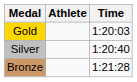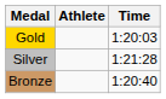 <table class="wikitable">
 <tr>
 <th>Medal</th>
 <th>Athlete</th>
 <th>Time</th>
 </tr>
 <tr>
 <td style="text-align:center;background-color:gold;">Gold</td>
 <td></td>
 <td>1:20:03</td>
 </tr>
 <tr>
 <td style="text-align:center;background-color:silver;">Silver</td>
 <td></td>
-<td>1:20:40</td>
+<td>1:21:28</td>
 </tr>
 <tr>
 <td style="text-align:center;background-color:#CC9966;">Bronze</td>
 <td></td>
-<td>1:21:28</td>
+<td>1:20:40</td>
 </tr>
 </table>
